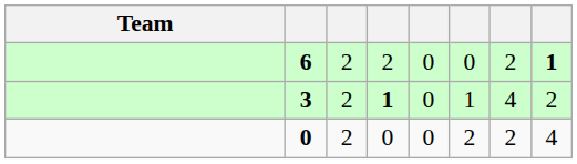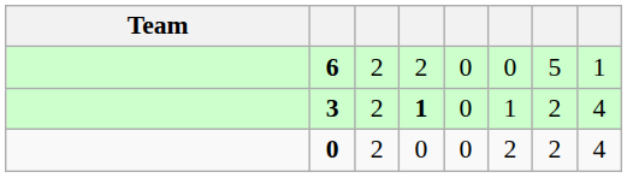 <table class="wikitable" style="text-align: center;">
 <tr>
 <th width=180>Team</th>
 <th width=20></th>
 <th width=20></th>
 <th width=20></th>
 <th width=20></th>
 <th width=20></th>
 <th width=20></th>
 <th width=20></th>
 </tr>
 <tr bgcolor=ccffcc>
 <td align=left></td>
 <td><strong>6</strong></td>
 <td>2</td>
 <td>2</td>
 <td>0</td>
 <td>0</td>
-<td>2</td>
-<td><strong>1</strong></td>
+<td>5</td>
+<td>1</td>
 </tr>
 <tr bgcolor=ccffcc>
 <td align=left></td>
 <td><strong>3</strong></td>
 <td>2</td>
 <td><strong>1</strong></td>
 <td>0</td>
 <td>1</td>
+<td>2</td>
 <td>4</td>
-<td>2</td>
 </tr>
 <tr>
 <td align=left></td>
 <td><strong>0</strong></td>
 <td>2</td>
 <td>0</td>
 <td>0</td>
 <td>2</td>
 <td>2</td>
 <td>4</td>
 </tr>
 </table>
